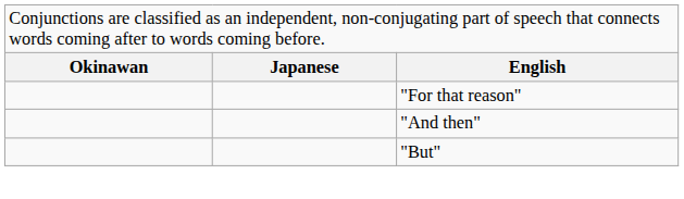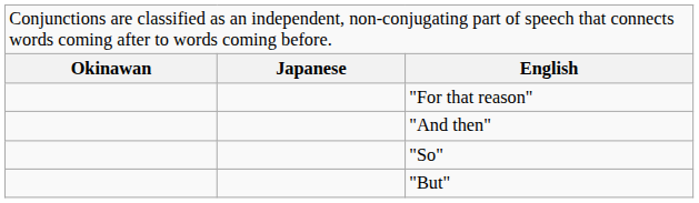 <table class="wikitable">
 <tr>
 <td colspan=3>Conjunctions are classified as an independent, non-conjugating part of speech that connects words coming after to words coming before.</td>
 </tr>
 <tr>
 <th>Okinawan</th>
 <th>Japanese</th>
 <th>English</th>
 </tr>
 <tr>
 <td></td>
 <td></td>
 <td>"For that reason"</td>
 </tr>
 <tr>
 <td></td>
 <td></td>
 <td>"And then"</td>
 </tr>
 <tr>
 <td></td>
 <td></td>
+<td>"So"</td>
+</tr>
+<tr>
+<td></td>
+<td></td>
 <td>"But"</td>
 </tr>
 </table>
